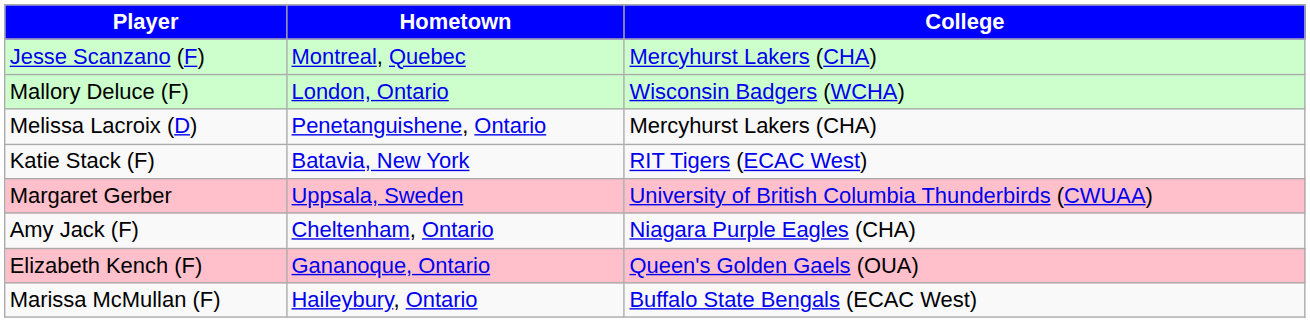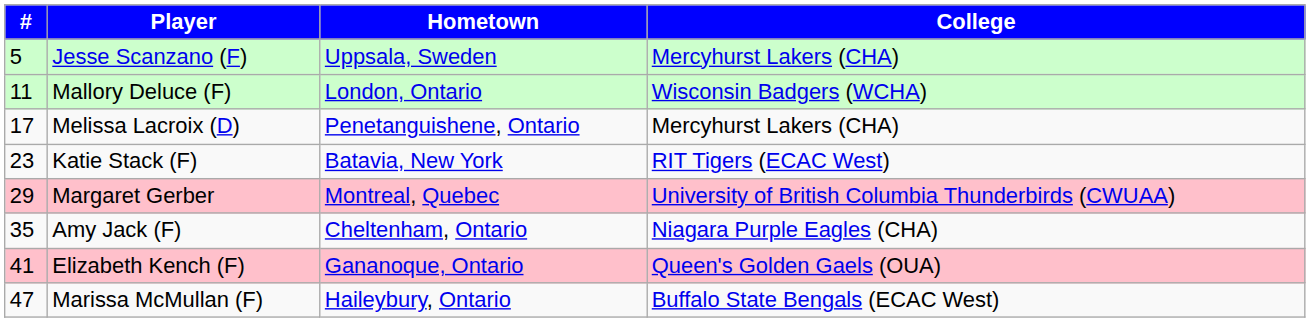 <table class="wikitable" width="60%">
 <tr align="center"  style="background:blue;color:#FFFFFF;">
+<td><strong>#</strong></td>
 <td><strong>Player</strong></td>
 <td><strong>Hometown</strong></td>
 <td><strong>College</strong></td>
 </tr>
 <tr bgcolor="CCFFCC">
+<td>5</td>
 <td><a href='#'>Jesse Scanzano</a> (<a href='#'>F</a>)</td>
-<td> <a href='#'>Montreal</a>, <a href='#'>Quebec</a></td>
+<td> <a href='#'>Uppsala, Sweden</a></td>
 <td><a href='#'>Mercyhurst Lakers</a> (<a href='#'>CHA</a>)</td>
 </tr>
 <tr bgcolor="CCFFCC">
+<td>11</td>
 <td>Mallory Deluce (F)</td>
 <td> <a href='#'>London, Ontario</a></td>
 <td><a href='#'>Wisconsin Badgers</a> (<a href='#'>WCHA</a>)</td>
 </tr>
 <tr>
+<td>17</td>
 <td>Melissa Lacroix (<a href='#'>D</a>)</td>
 <td> <a href='#'>Penetanguishene</a>, <a href='#'>Ontario</a></td>
 <td>Mercyhurst Lakers (CHA)</td>
 </tr>
 <tr>
+<td>23</td>
 <td>Katie Stack (F)</td>
 <td> <a href='#'>Batavia, New York</a></td>
 <td><a href='#'>RIT Tigers</a> (<a href='#'>ECAC West</a>)</td>
 </tr>
 <tr bgcolor="pink">
+<td>29</td>
 <td>Margaret Gerber</td>
-<td> <a href='#'>Uppsala, Sweden</a></td>
+<td> <a href='#'>Montreal</a>, <a href='#'>Quebec</a></td>
 <td><a href='#'>University of British Columbia Thunderbirds</a> (<a href='#'>CWUAA</a>)</td>
 </tr>
 <tr>
+<td>35</td>
 <td>Amy Jack (F)</td>
 <td> <a href='#'>Cheltenham</a>, <a href='#'>Ontario</a></td>
 <td><a href='#'>Niagara Purple Eagles</a> (CHA)</td>
 </tr>
 <tr bgcolor="pink">
+<td>41</td>
 <td>Elizabeth Kench (F)</td>
 <td> <a href='#'>Gananoque, Ontario</a></td>
 <td><a href='#'>Queen's Golden Gaels</a> (OUA)</td>
 </tr>
 <tr>
+<td>47</td>
 <td>Marissa McMullan (F)</td>
 <td> <a href='#'>Haileybury</a>, <a href='#'>Ontario</a></td>
 <td><a href='#'>Buffalo State Bengals</a> (ECAC West)</td>
 </tr>
 </table>
